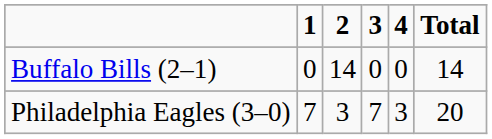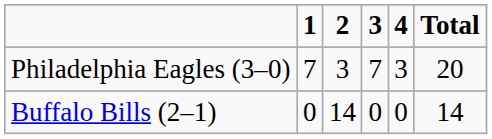 <table class="wikitable" style="text-align:center">
 <tr>
 <td></td>
 <td><strong>1</strong></td>
 <td><strong>2</strong></td>
 <td><strong>3</strong></td>
 <td><strong>4</strong></td>
 <td><strong>Total</strong></td>
 </tr>
 <tr>
+<td align="left">Philadelphia Eagles (3–0)</td>
+<td>7</td>
+<td>3</td>
+<td>7</td>
+<td>3</td>
+<td>20</td>
+</tr>
+<tr>
 <td align="left"><a href='#'>Buffalo Bills</a> (2–1)</td>
 <td>0</td>
 <td>14</td>
 <td>0</td>
 <td>0</td>
 <td>14</td>
 </tr>
-<tr>
-<td align="left">Philadelphia Eagles (3–0)</td>
-<td>7</td>
-<td>3</td>
-<td>7</td>
-<td>3</td>
-<td>20</td>
-</tr>
 </table>
